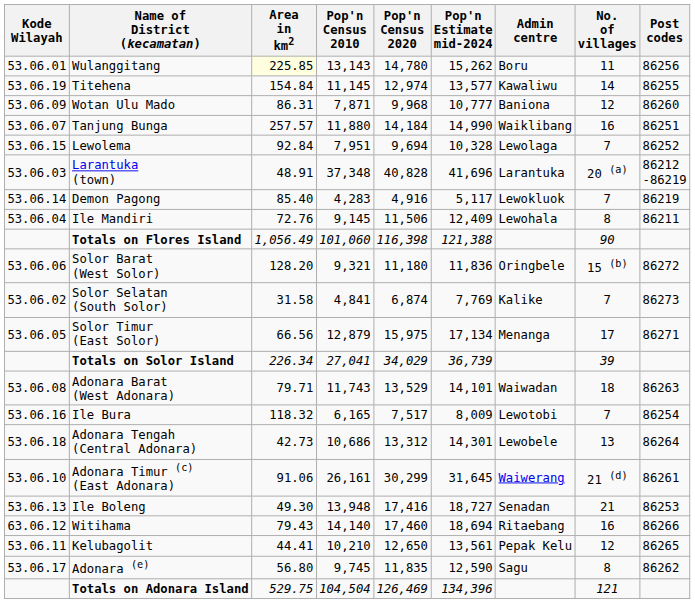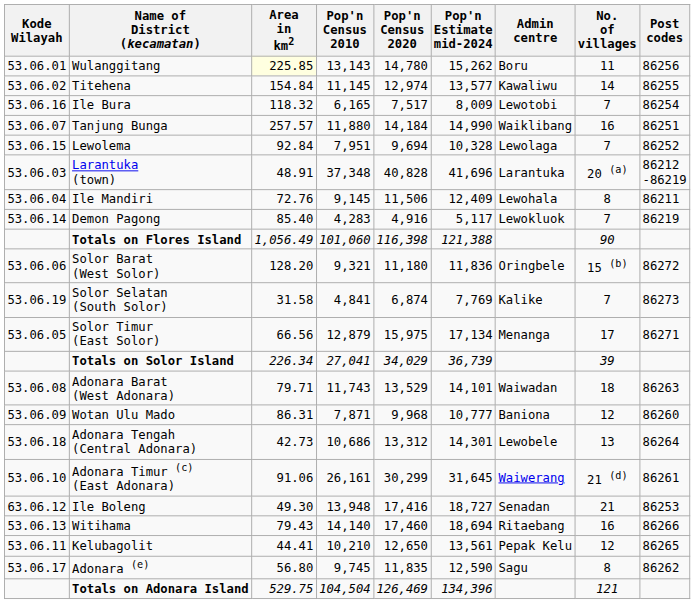 <table class="sortable wikitable">
 <tr>
 <th>Kode <br>Wilayah</th>
 <th>Name of<br>District<br>(<em>kecamatan</em>)</th>
 <th>Area <br>in <br>km<sup>2</sup></th>
 <th>Pop'n<br>Census<br>2010</th>
 <th>Pop'n<br>Census<br>2020</th>
 <th>Pop'n<br>Estimate<br>mid-2024</th>
 <th>Admin<br> centre</th>
 <th>No.<br>of<br>villages</th>
 <th>Post<br>codes</th>
 </tr>
 <tr>
 <td>53.06.01</td>
 <td>Wulanggitang </td>
 <td align="right" style="background: lightyellow;">225.85</td>
 <td align="right">13,143</td>
 <td align="right">14,780</td>
 <td align="right">15,262</td>
 <td>Boru</td>
 <td align="center">11</td>
 <td>86256</td>
 </tr>
 <tr>
-<td>53.06.19</td>
+<td>53.06.02</td>
 <td>Titehena </td>
 <td align="right">154.84</td>
 <td align="right">11,145</td>
 <td align="right">12,974</td>
 <td align="right">13,577</td>
 <td>Kawaliwu</td>
 <td align="center">14</td>
 <td>86255</td>
 </tr>
 <tr>
-<td>53.06.09</td>
-<td>Wotan Ulu Mado </td>
-<td align="right">86.31</td>
-<td align="right">7,871</td>
-<td align="right">9,968</td>
-<td align="right">10,777</td>
-<td>Baniona</td>
-<td align="center">12</td>
-<td>86260</td>
+<td>53.06.16</td>
+<td>Ile Bura </td>
+<td align="right">118.32</td>
+<td align="right">6,165</td>
+<td align="right">7,517</td>
+<td align="right">8,009</td>
+<td>Lewotobi</td>
+<td align="center">7</td>
+<td>86254</td>
 </tr>
 <tr>
 <td>53.06.07</td>
 <td>Tanjung Bunga </td>
 <td align="right">257.57</td>
 <td align="right">11,880</td>
 <td align="right">14,184</td>
 <td align="right">14,990</td>
 <td>Waiklibang</td>
 <td align="center">16</td>
 <td>86251</td>
 </tr>
 <tr>
 <td>53.06.15</td>
 <td>Lewolema </td>
 <td align="right">92.84</td>
 <td align="right">7,951</td>
 <td align="right">9,694</td>
 <td align="right">10,328</td>
 <td>Lewolaga</td>
 <td align="center">7</td>
 <td>86252</td>
 </tr>
 <tr>
 <td>53.06.03</td>
 <td><a href='#'>Larantuka</a> <br>(town)</td>
 <td align="right">48.91</td>
 <td align="right">37,348</td>
 <td align="right">40,828</td>
 <td align="right">41,696</td>
 <td>Larantuka</td>
 <td align="center">20 <sup>(a)</sup></td>
 <td>86212<br>-86219</td>
 </tr>
 <tr>
+<td>53.06.04</td>
+<td>Ile Mandiri </td>
+<td align="right">72.76</td>
+<td align="right">9,145</td>
+<td align="right">11,506</td>
+<td align="right">12,409</td>
+<td>Lewohala</td>
+<td align="center">8</td>
+<td>86211</td>
+</tr>
+<tr>
 <td>53.06.14</td>
 <td>Demon Pagong </td>
 <td align="right">85.40</td>
 <td align="right">4,283</td>
 <td align="right">4,916</td>
 <td align="right">5,117</td>
 <td>Lewokluok</td>
 <td align="center">7</td>
 <td>86219</td>
-</tr>
-<tr>
-<td>53.06.04</td>
-<td>Ile Mandiri </td>
-<td align="right">72.76</td>
-<td align="right">9,145</td>
-<td align="right">11,506</td>
-<td align="right">12,409</td>
-<td>Lewohala</td>
-<td align="center">8</td>
-<td>86211</td>
 </tr>
 <tr>
 <td></td>
 <td><strong>Totals on Flores Island</strong></td>
 <td align="right"><em>1,056.49</em></td>
 <td align="right"><em>101,060</em></td>
 <td align="right"><em>116,398</em></td>
 <td align="right"><em>121,388</em></td>
 <td></td>
 <td align="center"><em>90</em></td>
 <td></td>
 </tr>
 <tr>
 <td>53.06.06</td>
 <td>Solor Barat  <br>(West Solor)</td>
 <td align="right">128.20</td>
 <td align="right">9,321</td>
 <td align="right">11,180</td>
 <td align="right">11,836</td>
 <td>Oringbele</td>
 <td align="center">15 <sup>(b)</sup></td>
 <td>86272</td>
 </tr>
 <tr>
-<td>53.06.02</td>
+<td>53.06.19</td>
 <td>Solor Selatan  <br>(South Solor)</td>
 <td align="right">31.58</td>
 <td align="right">4,841</td>
 <td align="right">6,874</td>
 <td align="right">7,769</td>
 <td>Kalike</td>
 <td align="center">7</td>
 <td>86273</td>
 </tr>
 <tr>
 <td>53.06.05</td>
 <td>Solor Timur  <br>(East Solor)</td>
 <td align="right">66.56</td>
 <td align="right">12,879</td>
 <td align="right">15,975</td>
 <td align="right">17,134</td>
 <td>Menanga</td>
 <td align="center">17</td>
 <td>86271</td>
 </tr>
 <tr>
 <td></td>
 <td><strong>Totals on Solor Island</strong></td>
 <td align="right"><em>226.34</em></td>
 <td align="right"><em>27,041</em></td>
 <td align="right"><em>34,029</em></td>
 <td align="right"><em>36,739</em></td>
 <td></td>
 <td align="center"><em>39</em></td>
 <td></td>
 </tr>
 <tr>
 <td>53.06.08</td>
 <td>Adonara Barat  <br>(West Adonara)</td>
 <td align="right">79.71</td>
 <td align="right">11,743</td>
 <td align="right">13,529</td>
 <td align="right">14,101</td>
 <td>Waiwadan</td>
 <td align="center">18</td>
 <td>86263</td>
 </tr>
 <tr>
-<td>53.06.16</td>
-<td>Ile Bura </td>
-<td align="right">118.32</td>
-<td align="right">6,165</td>
-<td align="right">7,517</td>
-<td align="right">8,009</td>
-<td>Lewotobi</td>
-<td align="center">7</td>
-<td>86254</td>
+<td>53.06.09</td>
+<td>Wotan Ulu Mado </td>
+<td align="right">86.31</td>
+<td align="right">7,871</td>
+<td align="right">9,968</td>
+<td align="right">10,777</td>
+<td>Baniona</td>
+<td align="center">12</td>
+<td>86260</td>
 </tr>
 <tr>
 <td>53.06.18</td>
 <td>Adonara Tengah  <br>(Central Adonara)</td>
 <td align="right">42.73</td>
 <td align="right">10,686</td>
 <td align="right">13,312</td>
 <td align="right">14,301</td>
 <td>Lewobele</td>
 <td align="center">13</td>
 <td>86264</td>
 </tr>
 <tr>
 <td>53.06.10</td>
 <td>Adonara Timur <sup>(c)</sup>  <br>(East Adonara)</td>
 <td align="right">91.06</td>
 <td align="right">26,161</td>
 <td align="right">30,299</td>
 <td align="right">31,645</td>
 <td><a href='#'>Waiwerang</a></td>
 <td align="center">21 <sup>(d)</sup></td>
 <td>86261</td>
 </tr>
 <tr>
-<td>53.06.13</td>
+<td>63.06.12</td>
 <td>Ile Boleng </td>
 <td align="right">49.30</td>
 <td align="right">13,948</td>
 <td align="right">17,416</td>
 <td align="right">18,727</td>
 <td>Senadan</td>
 <td align="center">21</td>
 <td>86253</td>
 </tr>
 <tr>
-<td>63.06.12</td>
+<td>53.06.13</td>
 <td>Witihama </td>
 <td align="right">79.43</td>
 <td align="right">14,140</td>
 <td align="right">17,460</td>
 <td align="right">18,694</td>
 <td>Ritaebang</td>
 <td align="center">16</td>
 <td>86266</td>
 </tr>
 <tr>
 <td>53.06.11</td>
 <td>Kelubagolit </td>
 <td align="right">44.41</td>
 <td align="right">10,210</td>
 <td align="right">12,650</td>
 <td align="right">13,561</td>
 <td>Pepak Kelu</td>
 <td align="center">12</td>
 <td>86265</td>
 </tr>
 <tr>
 <td>53.06.17</td>
 <td>Adonara <sup>(e)</sup> </td>
 <td align="right">56.80</td>
 <td align="right">9,745</td>
 <td align="right">11,835</td>
 <td align="right">12,590</td>
 <td>Sagu</td>
 <td align="center">8</td>
 <td>86262</td>
 </tr>
 <tr>
 <td></td>
 <td><strong>Totals on Adonara Island</strong></td>
 <td align="right"><em>529.75</em></td>
 <td align="right"><em>104,504</em></td>
 <td align="right"><em>126,469</em></td>
 <td align="right"><em>134,396</em></td>
 <td></td>
 <td align="center"><em>121</em></td>
 </tr>
 </table>
